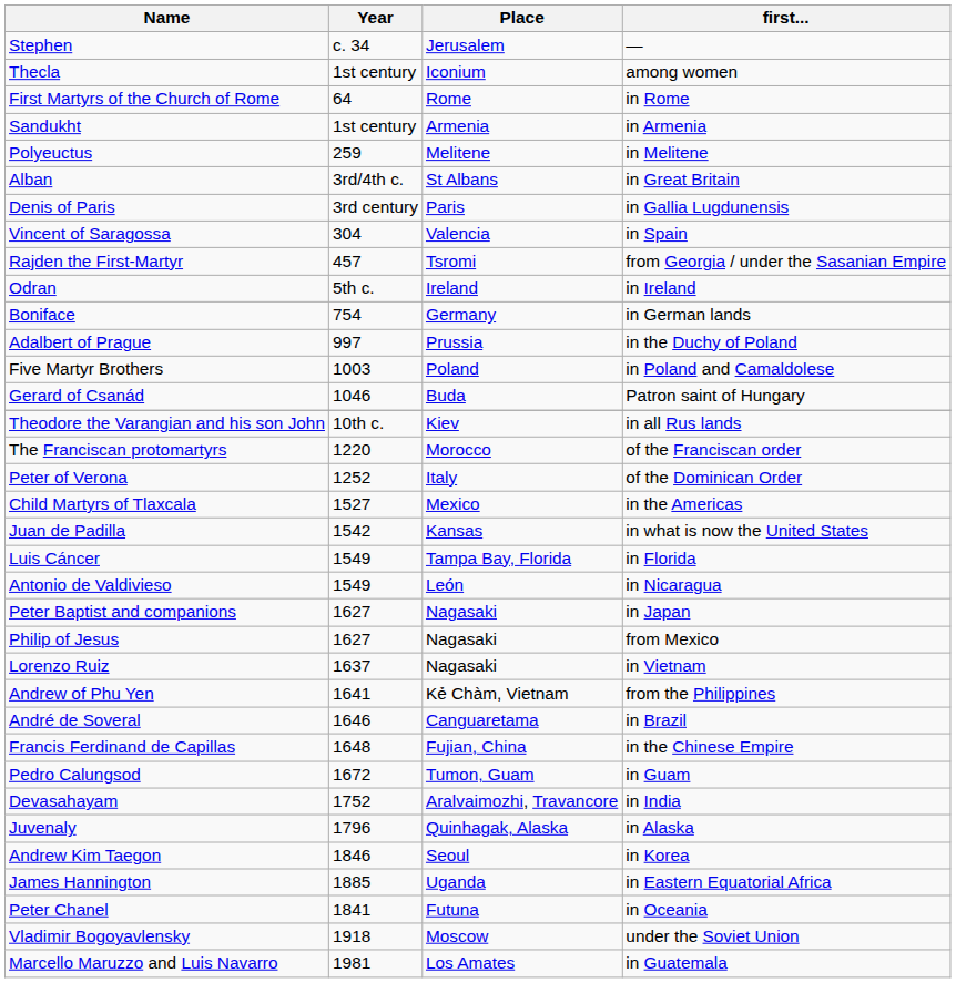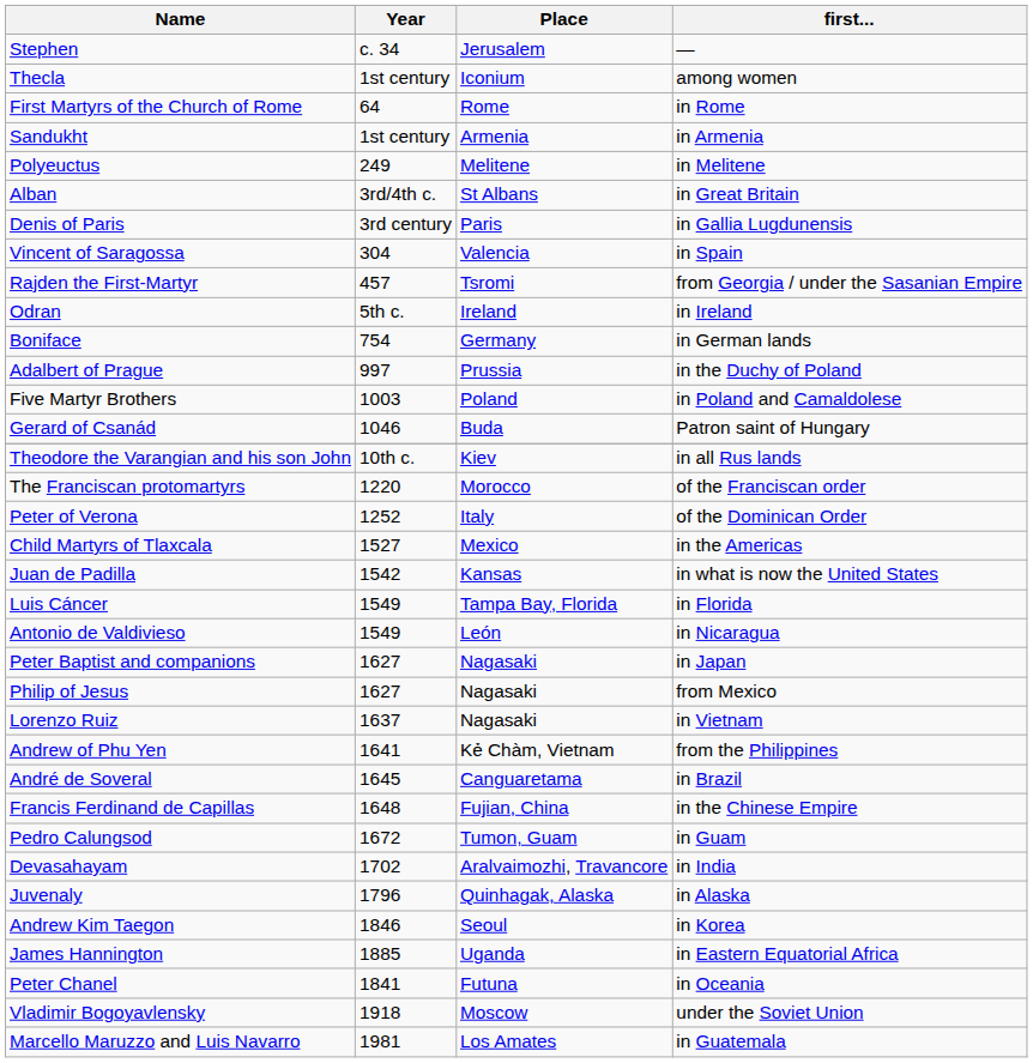 <table class="wikitable sortable">
 <tr>
 <th>Name</th>
 <th>Year</th>
 <th>Place</th>
 <th>first...</th>
 </tr>
 <tr>
 <td><a href='#'>Stephen</a></td>
 <td>c. 34</td>
 <td><a href='#'>Jerusalem</a></td>
 <td>—</td>
 </tr>
 <tr>
 <td><a href='#'>Thecla</a></td>
 <td>1st century</td>
 <td><a href='#'>Iconium</a></td>
 <td>among women</td>
 </tr>
 <tr>
 <td><a href='#'>First Martyrs of the Church of Rome</a></td>
 <td>64</td>
 <td><a href='#'>Rome</a></td>
 <td>in <a href='#'>Rome</a></td>
 </tr>
 <tr>
 <td><a href='#'>Sandukht</a></td>
 <td>1st century</td>
 <td><a href='#'>Armenia</a></td>
 <td>in <a href='#'>Armenia</a></td>
 </tr>
 <tr>
 <td><a href='#'>Polyeuctus</a></td>
-<td>259</td>
+<td>249</td>
 <td><a href='#'>Melitene</a></td>
 <td>in <a href='#'>Melitene</a></td>
 </tr>
 <tr>
 <td><a href='#'>Alban</a></td>
 <td>3rd/4th c.</td>
 <td><a href='#'>St Albans</a></td>
 <td>in <a href='#'>Great Britain</a></td>
 </tr>
 <tr>
 <td><a href='#'>Denis of Paris</a></td>
 <td>3rd century</td>
 <td><a href='#'>Paris</a></td>
 <td>in <a href='#'>Gallia Lugdunensis</a></td>
 </tr>
 <tr>
 <td><a href='#'>Vincent of Saragossa</a></td>
 <td>304</td>
 <td><a href='#'>Valencia</a></td>
 <td>in <a href='#'>Spain</a></td>
 </tr>
 <tr>
 <td><a href='#'>Rajden the First-Martyr</a></td>
 <td>457</td>
 <td><a href='#'>Tsromi</a></td>
 <td>from <a href='#'>Georgia</a> / under the <a href='#'>Sasanian Empire</a></td>
 </tr>
 <tr>
 <td><a href='#'>Odran</a></td>
 <td>5th c.</td>
 <td><a href='#'>Ireland</a></td>
 <td>in <a href='#'>Ireland</a></td>
 </tr>
 <tr>
 <td><a href='#'>Boniface</a></td>
 <td>754</td>
 <td><a href='#'>Germany</a></td>
 <td>in German lands</td>
 </tr>
 <tr>
 <td><a href='#'>Adalbert of Prague</a></td>
 <td>997</td>
 <td><a href='#'>Prussia</a></td>
 <td>in the <a href='#'>Duchy of Poland</a></td>
 </tr>
 <tr>
 <td>Five Martyr Brothers</td>
 <td>1003</td>
 <td><a href='#'>Poland</a></td>
 <td>in <a href='#'>Poland</a> and <a href='#'>Camaldolese</a></td>
 </tr>
 <tr>
 <td><a href='#'>Gerard of Csanád</a></td>
 <td>1046</td>
 <td><a href='#'>Buda</a></td>
 <td>Patron saint of Hungary</td>
 </tr>
 <tr>
 </tr>
 <tr>
 <td><a href='#'>Theodore the Varangian and his son John</a></td>
 <td>10th c.</td>
 <td><a href='#'>Kiev</a></td>
 <td>in all <a href='#'>Rus lands</a></td>
 </tr>
 <tr>
 <td>The <a href='#'>Franciscan protomartyrs</a></td>
 <td>1220</td>
 <td><a href='#'>Morocco</a></td>
 <td>of the <a href='#'>Franciscan order</a></td>
 </tr>
 <tr>
 <td><a href='#'>Peter of Verona</a></td>
 <td>1252</td>
 <td><a href='#'>Italy</a></td>
 <td>of the <a href='#'>Dominican Order</a></td>
 </tr>
 <tr>
 <td><a href='#'>Child Martyrs of Tlaxcala</a></td>
 <td>1527</td>
 <td><a href='#'>Mexico</a></td>
 <td>in the <a href='#'>Americas</a></td>
 </tr>
 <tr>
 <td><a href='#'>Juan de Padilla</a></td>
 <td>1542</td>
 <td><a href='#'>Kansas</a></td>
 <td>in what is now the <a href='#'>United States</a></td>
 </tr>
 <tr>
 <td><a href='#'>Luis Cáncer</a></td>
 <td>1549</td>
 <td><a href='#'>Tampa Bay, Florida</a></td>
 <td>in <a href='#'>Florida</a></td>
 </tr>
 <tr>
 <td><a href='#'>Antonio de Valdivieso</a></td>
 <td>1549</td>
 <td><a href='#'>León</a></td>
 <td>in <a href='#'>Nicaragua</a></td>
 </tr>
 <tr>
 <td><a href='#'>Peter Baptist and companions</a></td>
 <td>1627</td>
 <td><a href='#'>Nagasaki</a></td>
 <td>in <a href='#'>Japan</a></td>
 </tr>
 <tr>
 <td><a href='#'>Philip of Jesus</a></td>
 <td>1627</td>
 <td>Nagasaki</td>
 <td>from Mexico</td>
 </tr>
 <tr>
 <td><a href='#'>Lorenzo Ruiz</a></td>
 <td>1637</td>
 <td>Nagasaki</td>
 <td>in <a href='#'>Vietnam</a></td>
 </tr>
 <tr>
 <td><a href='#'>Andrew of Phu Yen</a></td>
 <td>1641</td>
 <td>Kẻ Chàm, Vietnam</td>
 <td>from the <a href='#'>Philippines</a></td>
 </tr>
 <tr>
 <td><a href='#'>André de Soveral</a></td>
-<td>1646</td>
+<td>1645</td>
 <td><a href='#'>Canguaretama</a></td>
 <td>in <a href='#'>Brazil</a></td>
 </tr>
 <tr>
 <td><a href='#'>Francis Ferdinand de Capillas</a></td>
 <td>1648</td>
 <td><a href='#'>Fujian, China</a></td>
 <td>in the <a href='#'>Chinese Empire</a></td>
 </tr>
 <tr>
 <td><a href='#'>Pedro Calungsod</a></td>
 <td>1672</td>
 <td><a href='#'>Tumon, Guam</a></td>
 <td>in <a href='#'>Guam</a></td>
 </tr>
 <tr>
 <td><a href='#'>Devasahayam</a></td>
-<td>1752</td>
+<td>1702</td>
 <td><a href='#'>Aralvaimozhi</a>, <a href='#'>Travancore</a></td>
 <td>in <a href='#'>India</a></td>
 </tr>
 <tr>
 <td><a href='#'>Juvenaly</a></td>
 <td>1796</td>
 <td><a href='#'>Quinhagak, Alaska</a></td>
 <td>in <a href='#'>Alaska</a></td>
 </tr>
 <tr>
 <td><a href='#'>Andrew Kim Taegon</a></td>
 <td>1846</td>
 <td><a href='#'>Seoul</a></td>
 <td>in <a href='#'>Korea</a></td>
 </tr>
 <tr>
 <td><a href='#'>James Hannington</a></td>
 <td>1885</td>
 <td><a href='#'>Uganda</a></td>
 <td>in <a href='#'>Eastern Equatorial Africa</a></td>
 </tr>
 <tr>
 <td><a href='#'>Peter Chanel</a></td>
 <td>1841</td>
 <td><a href='#'>Futuna</a></td>
 <td>in <a href='#'>Oceania</a></td>
 </tr>
 <tr>
 <td><a href='#'>Vladimir Bogoyavlensky</a></td>
 <td>1918</td>
 <td><a href='#'>Moscow</a></td>
 <td>under the <a href='#'>Soviet Union</a></td>
 </tr>
 <tr>
 <td><a href='#'>Marcello Maruzzo</a> and <a href='#'>Luis Navarro</a></td>
 <td>1981</td>
 <td><a href='#'>Los Amates</a></td>
 <td>in <a href='#'>Guatemala</a></td>
 </tr>
 </table>
